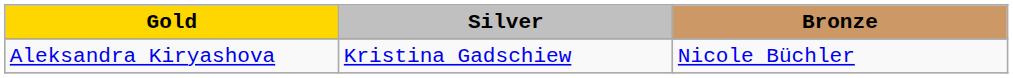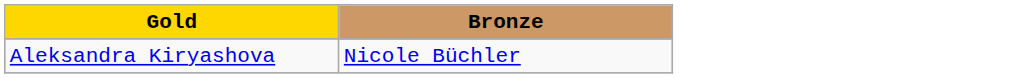 <table class="wikitable" style="text-align:left">
 <tr align="center">
 <td width=200 bgcolor=gold><strong>Gold</strong></td>
-<td width=200 bgcolor=silver><strong>Silver</strong></td>
 <td width=200 bgcolor=CC9966><strong>Bronze</strong></td>
 </tr>
 <tr>
 <td><a href='#'>Aleksandra Kiryashova</a><br><em></em></td>
-<td><a href='#'>Kristina Gadschiew</a><br><em></em></td>
 <td><a href='#'>Nicole Büchler</a><br><em></em></td>
 </tr>
 </table>
